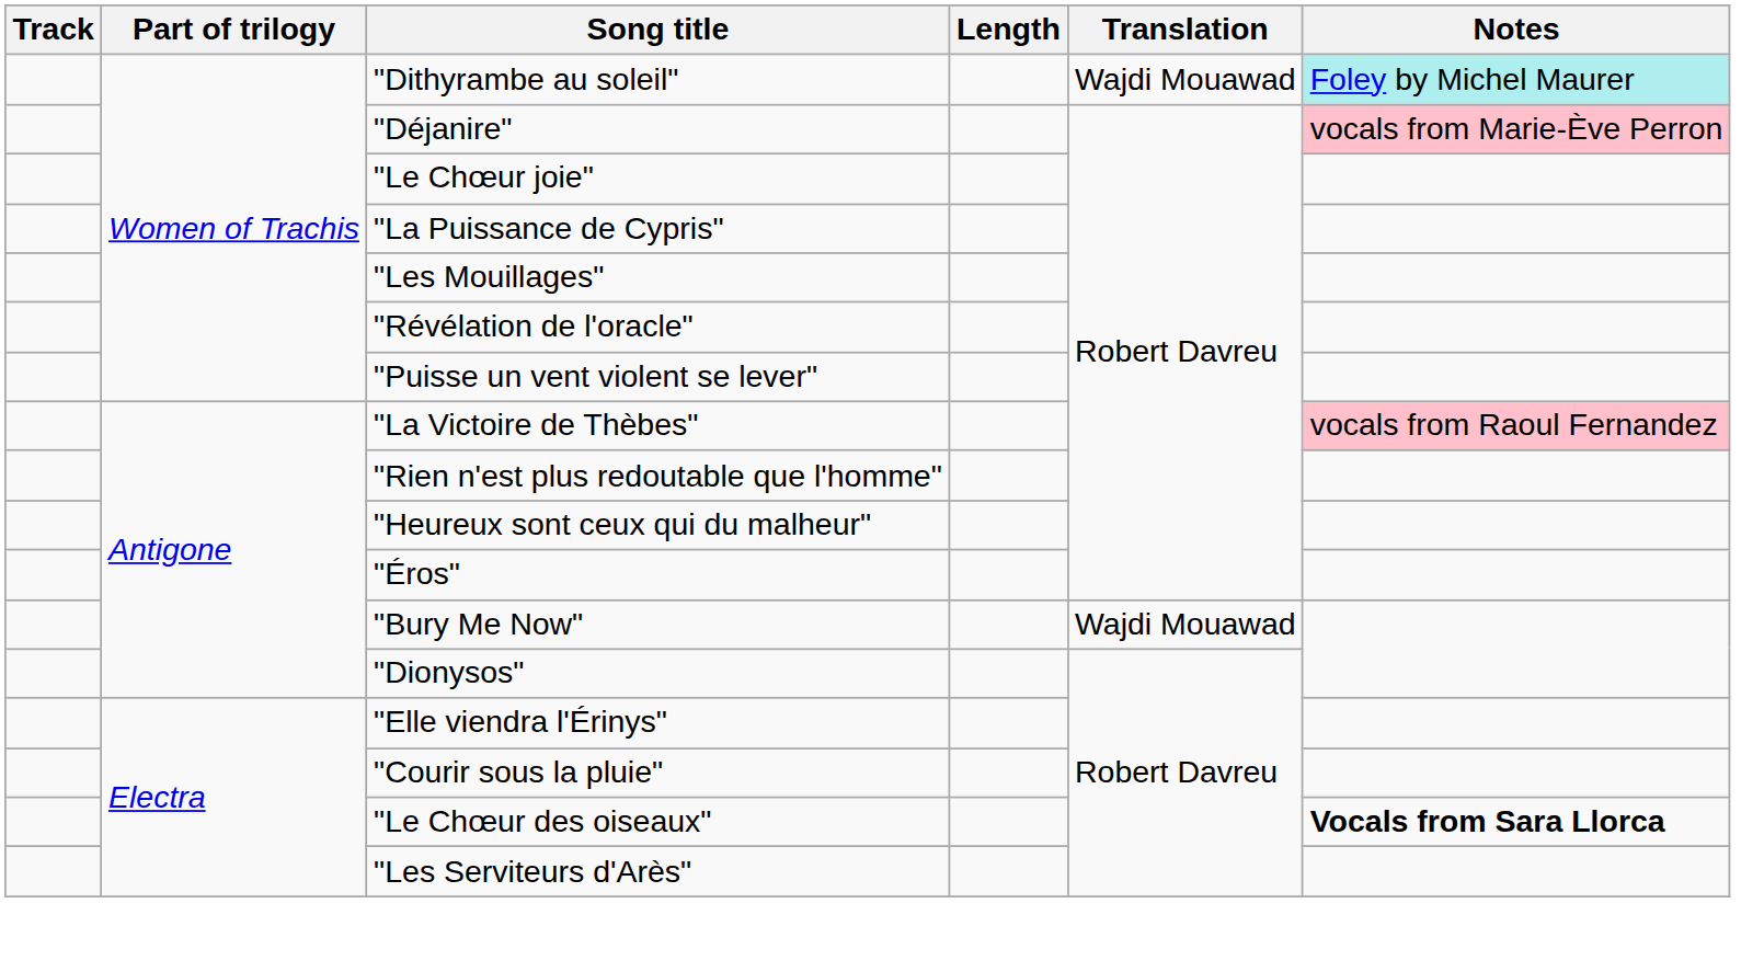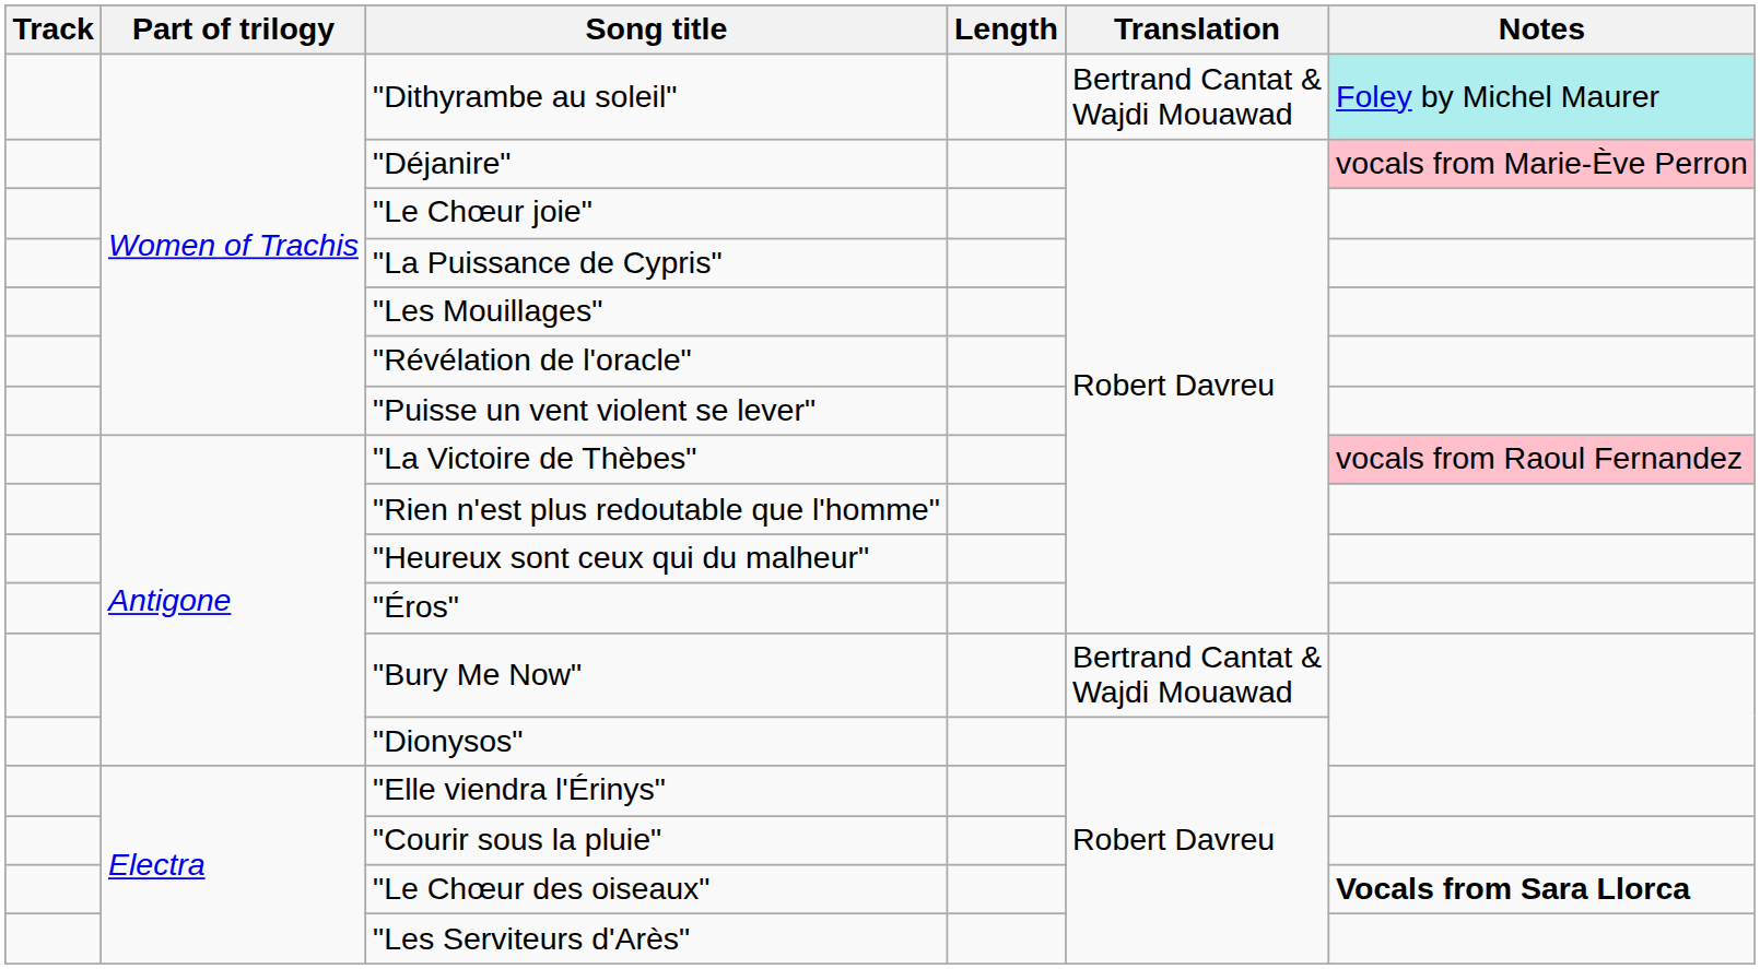 <table class="wikitable">
 <tr>
 <th>Track <br></th>
 <th>Part of trilogy</th>
 <th>Song title</th>
 <th>Length</th>
 <th>Translation</th>
 <th>Notes</th>
 </tr>
 <tr>
 <td></td>
 <td rowspan=7><em><a href='#'>Women of Trachis</a></em></td>
 <td>"Dithyrambe au soleil"</td>
 <td></td>
-<td>Wajdi Mouawad</td>
+<td>Bertrand Cantat &<br> Wajdi Mouawad</td>
 <td style="background: paleturquoise;"><a href='#'>Foley</a> by Michel Maurer</td>
 </tr>
 <tr>
 <td></td>
 <td>"Déjanire"</td>
 <td></td>
 <td rowspan=10>Robert Davreu</td>
 <td style="background: pink;">vocals from Marie-Ève Perron</td>
 </tr>
 <tr>
 <td></td>
 <td>"Le Chœur joie"</td>
 <td></td>
 <td></td>
 </tr>
 <tr>
 <td></td>
 <td>"La Puissance de Cypris"</td>
 <td></td>
 <td></td>
 </tr>
 <tr>
 <td></td>
 <td>"Les Mouillages"</td>
 <td></td>
 <td></td>
 </tr>
 <tr>
 <td></td>
 <td>"Révélation de l'oracle"</td>
 <td></td>
 <td></td>
 </tr>
 <tr>
 <td></td>
 <td>"Puisse un vent violent se lever"</td>
 <td></td>
 <td></td>
 </tr>
 <tr>
 <td></td>
 <td rowspan=6><em><a href='#'>Antigone</a></em></td>
 <td>"La Victoire de Thèbes"</td>
 <td></td>
 <td style="background: pink;">vocals from Raoul Fernandez</td>
 </tr>
 <tr>
 <td></td>
 <td>"Rien n'est plus redoutable que l'homme"</td>
 <td></td>
 <td></td>
 </tr>
 <tr>
 <td></td>
 <td>"Heureux sont ceux qui du malheur"</td>
 <td></td>
 <td></td>
 </tr>
 <tr>
 <td></td>
 <td>"Éros"</td>
 <td></td>
 <td></td>
 </tr>
 <tr>
 <td></td>
 <td>"Bury Me Now"</td>
 <td></td>
-<td>Wajdi Mouawad</td>
+<td>Bertrand Cantat &<br> Wajdi Mouawad</td>
 </tr>
 <tr>
 <td></td>
 <td>"Dionysos"</td>
 <td></td>
 <td rowspan=5>Robert Davreu</td>
 </tr>
 <tr>
 <td></td>
 <td rowspan=4><em><a href='#'>Electra</a></em></td>
 <td>"Elle viendra l'Érinys"</td>
 <td></td>
 <td></td>
 </tr>
 <tr>
 <td></td>
 <td>"Courir sous la pluie"</td>
 <td></td>
 <td></td>
 </tr>
 <tr>
 <td></td>
 <td>"Le Chœur des oiseaux"</td>
 <td></td>
 <td><strong>Vocals from Sara Llorca</strong></td>
 </tr>
 <tr>
 <td></td>
 <td>"Les Serviteurs d'Arès"</td>
 <td></td>
 <td></td>
 </tr>
 <tr>
 </tr>
 </table>
